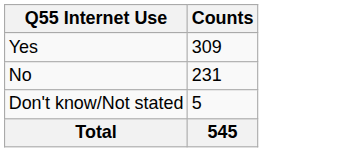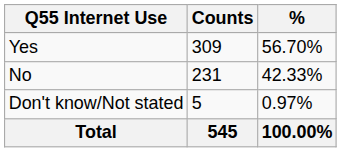 <table class="wikitable sortable">
 <tr>
 <th>Q55 Internet Use</th>
 <th>Counts</th>
+<th>%</th>
 </tr>
 <tr>
 <td>Yes</td>
 <td>309</td>
+<td>56.70%</td>
 </tr>
 <tr>
 <td>No</td>
 <td>231</td>
+<td>42.33%</td>
 </tr>
 <tr>
 <td>Don't know/Not stated</td>
 <td>5</td>
+<td>0.97%</td>
 </tr>
 <tr>
 <th>Total</th>
 <th>545</th>
+<th>100.00%</th>
 </tr>
 </table>
